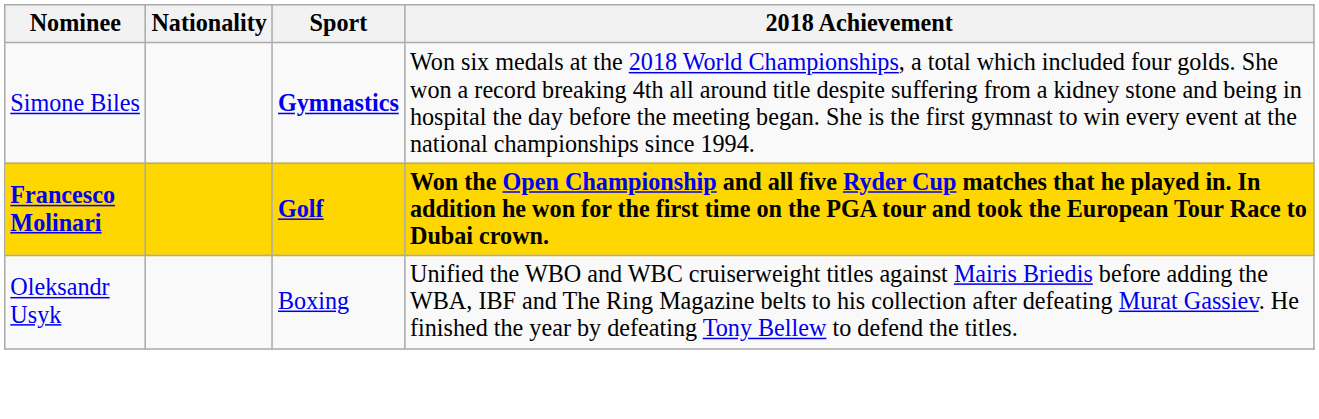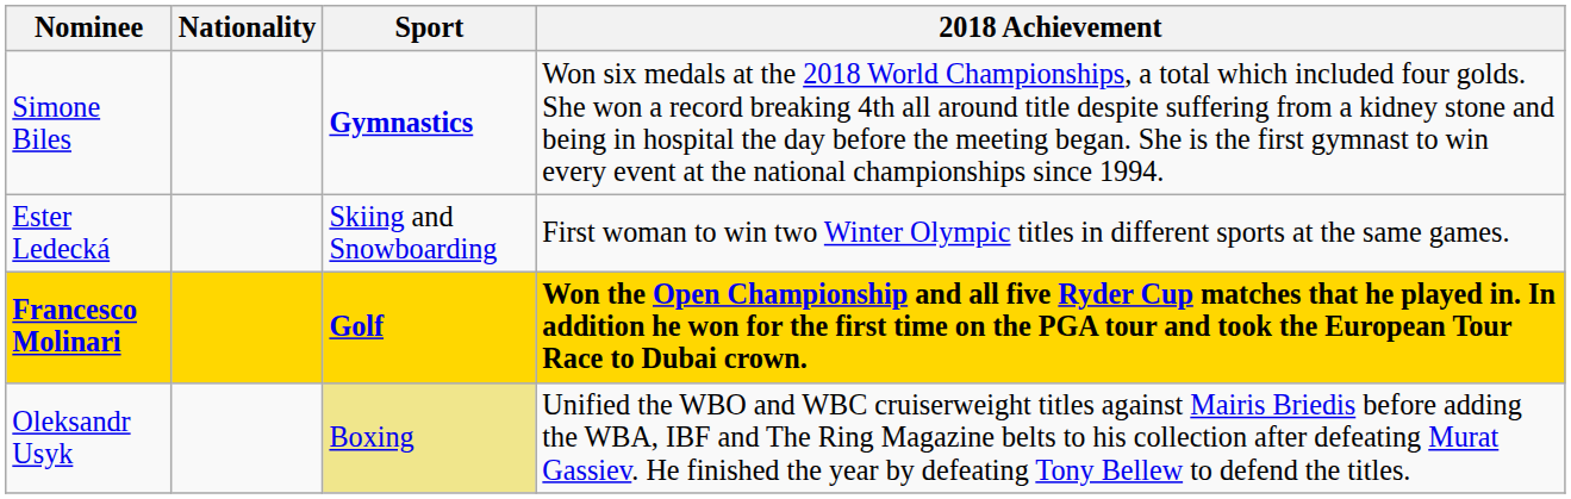 <table class="wikitable sortable">
 <tr>
 <th>Nominee</th>
 <th>Nationality</th>
 <th>Sport</th>
 <th>2018 Achievement</th>
 </tr>
 <tr>
 <td><a href='#'>Simone Biles</a></td>
 <td></td>
 <td><strong><a href='#'>Gymnastics</a></strong></td>
 <td>Won six medals at the <a href='#'>2018 World Championships</a>, a total which included four golds. She won a record breaking 4th all around title despite suffering from a kidney stone and being in hospital the day before the meeting began. She is the first gymnast to win every event at the national championships since 1994.</td>
 </tr>
+<tr>
+<td><a href='#'>Ester Ledecká</a></td>
+<td></td>
+<td><a href='#'>Skiing</a> and <a href='#'>Snowboarding</a></td>
+<td>First woman to win two <a href='#'>Winter Olympic</a> titles in different sports at the same games.</td>
+</tr>
 <tr style="font-weight:bold; background:gold;">
 <td><a href='#'>Francesco Molinari</a></td>
 <td></td>
 <td><a href='#'>Golf</a></td>
 <td>Won the <a href='#'>Open Championship</a> and all five <a href='#'>Ryder Cup</a> matches that he played in. In addition he won for the first time on the PGA tour and took the European Tour Race to Dubai crown.</td>
 </tr>
 <tr>
 <td><a href='#'>Oleksandr Usyk</a></td>
 <td></td>
-<td><a href='#'>Boxing</a></td>
+<td style="background: khaki;"><a href='#'>Boxing</a></td>
 <td>Unified the WBO and WBC cruiserweight titles against <a href='#'>Mairis Briedis</a> before adding the WBA, IBF and The Ring Magazine belts to his collection after defeating <a href='#'>Murat Gassiev</a>. He finished the year by defeating <a href='#'>Tony Bellew</a> to defend the titles.</td>
 </tr>
 </table>
